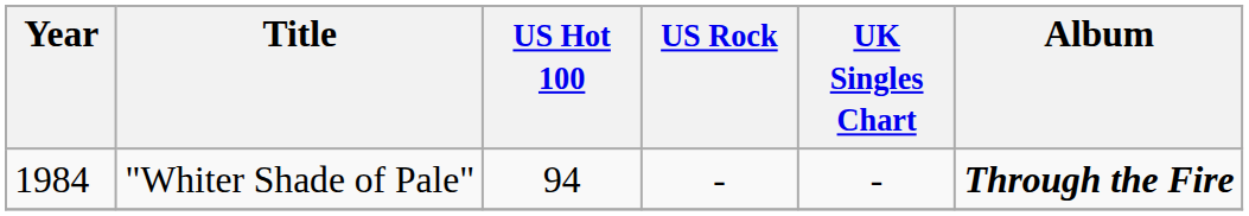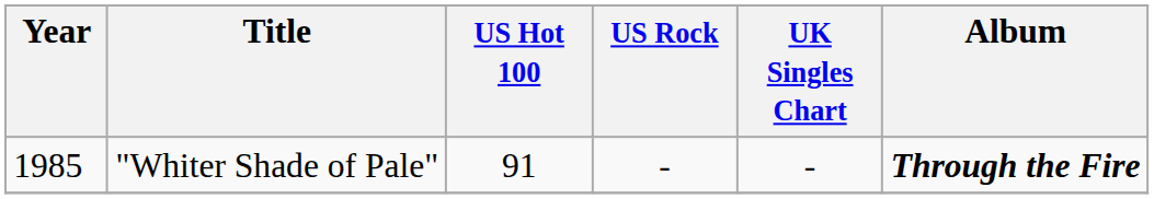 <table class="wikitable">
 <tr>
 <th align="center" valign="top" width="40">Year</th>
 <th align="left" valign="top">Title</th>
 <th align="center" valign="top" width="60"><small><a href='#'>US Hot 100</a></small></th>
 <th align="center" valign="top" width="60"><small><a href='#'>US Rock</a></small></th>
 <th align="center" valign="top";; width="60"><small><a href='#'>UK Singles Chart</a></small></th>
 <th align="left" valign="top">Album</th>
 </tr>
 <tr>
-<td>1984</td>
+<td>1985</td>
 <td>"Whiter Shade of Pale"</td>
-<td align="center">94</td>
+<td align="center">91</td>
 <td align="center">-</td>
 <td align="center">-</td>
 <td><strong><em>Through the Fire</em></strong></td>
 </tr>
 <tr>
 </tr>
 </table>
